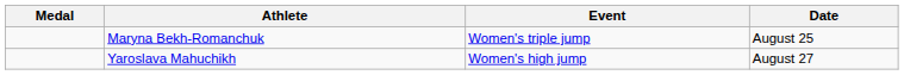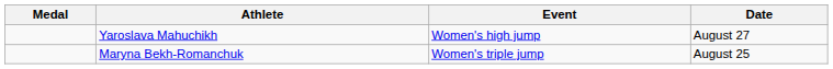 <table class="wikitable" style="font-size:90%" width=60%>
 <tr>
 <th>Medal</th>
 <th>Athlete</th>
 <th>Event</th>
 <th>Date</th>
 </tr>
 <tr>
 <td></td>
+<td><a href='#'>Yaroslava Mahuchikh</a></td>
+<td><a href='#'>Women's high jump</a></td>
+<td>August 27</td>
+</tr>
+<tr>
+<td></td>
 <td><a href='#'>Maryna Bekh-Romanchuk</a></td>
 <td><a href='#'>Women's triple jump</a></td>
 <td>August 25</td>
 </tr>
-<tr>
-<td></td>
-<td><a href='#'>Yaroslava Mahuchikh</a></td>
-<td><a href='#'>Women's high jump</a></td>
-<td>August 27</td>
-</tr>
 </table>
